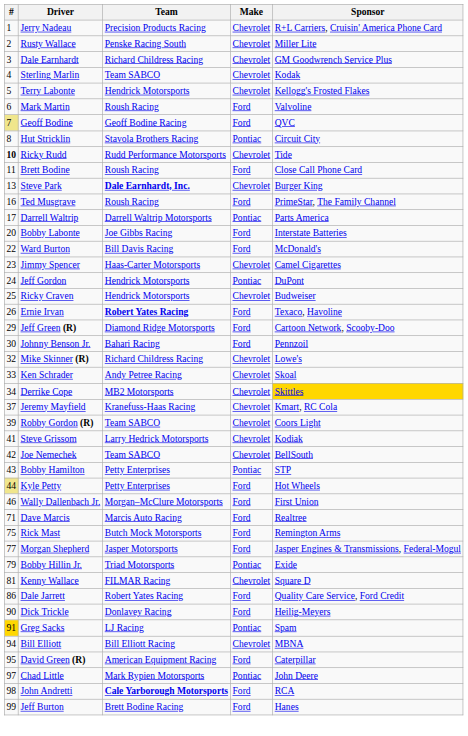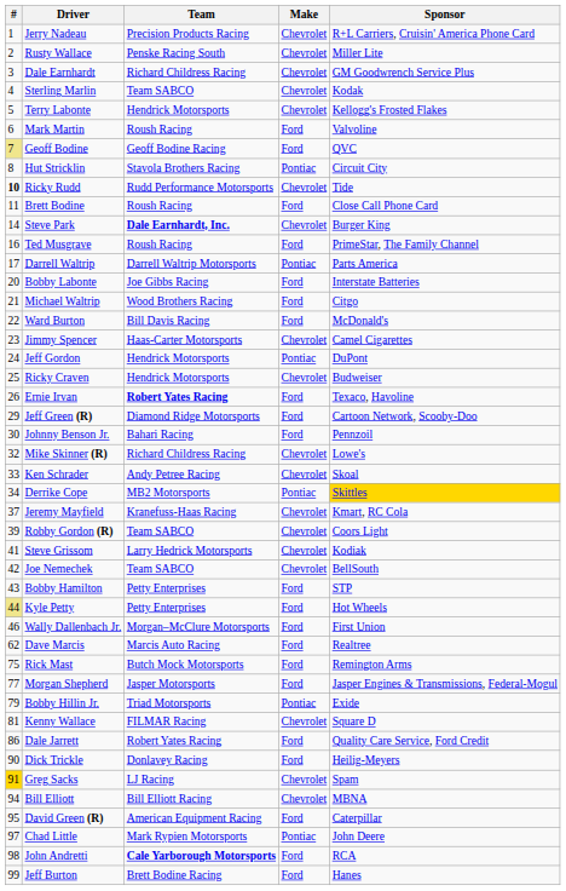 <table class="wikitable" style="font-size:95%">
 <tr>
 <th>#</th>
 <th>Driver</th>
 <th>Team</th>
 <th>Make</th>
 <th>Sponsor</th>
 </tr>
 <tr>
 <td>1</td>
 <td><a href='#'>Jerry Nadeau</a></td>
 <td><a href='#'>Precision Products Racing</a></td>
 <td><a href='#'>Chevrolet</a></td>
 <td><a href='#'>R+L Carriers</a>, <a href='#'>Cruisin' America Phone Card</a></td>
 </tr>
 <tr>
 <td>2</td>
 <td><a href='#'>Rusty Wallace</a></td>
 <td><a href='#'>Penske Racing South</a></td>
 <td><a href='#'>Chevrolet</a></td>
 <td><a href='#'>Miller Lite</a></td>
 </tr>
 <tr>
 <td>3</td>
 <td><a href='#'>Dale Earnhardt</a></td>
 <td><a href='#'>Richard Childress Racing</a></td>
 <td><a href='#'>Chevrolet</a></td>
 <td><a href='#'>GM Goodwrench Service Plus</a></td>
 </tr>
 <tr>
 <td>4</td>
 <td><a href='#'>Sterling Marlin</a></td>
 <td><a href='#'>Team SABCO</a></td>
 <td><a href='#'>Chevrolet</a></td>
 <td><a href='#'>Kodak</a></td>
 </tr>
 <tr>
 <td>5</td>
 <td><a href='#'>Terry Labonte</a></td>
 <td><a href='#'>Hendrick Motorsports</a></td>
 <td><a href='#'>Chevrolet</a></td>
 <td><a href='#'>Kellogg's Frosted Flakes</a></td>
 </tr>
 <tr>
 <td>6</td>
 <td><a href='#'>Mark Martin</a></td>
 <td><a href='#'>Roush Racing</a></td>
 <td><a href='#'>Ford</a></td>
 <td><a href='#'>Valvoline</a></td>
 </tr>
 <tr>
 <td style="background: khaki;">7</td>
 <td><a href='#'>Geoff Bodine</a></td>
 <td><a href='#'>Geoff Bodine Racing</a></td>
 <td><a href='#'>Ford</a></td>
 <td><a href='#'>QVC</a></td>
 </tr>
 <tr>
 <td>8</td>
 <td><a href='#'>Hut Stricklin</a></td>
 <td><a href='#'>Stavola Brothers Racing</a></td>
 <td><a href='#'>Pontiac</a></td>
 <td><a href='#'>Circuit City</a></td>
 </tr>
 <tr>
 <td><strong>10</strong></td>
 <td><a href='#'>Ricky Rudd</a></td>
 <td><a href='#'>Rudd Performance Motorsports</a></td>
 <td><a href='#'>Chevrolet</a></td>
 <td><a href='#'>Tide</a></td>
 </tr>
 <tr>
 <td>11</td>
 <td><a href='#'>Brett Bodine</a></td>
 <td><a href='#'>Roush Racing</a></td>
 <td><a href='#'>Ford</a></td>
 <td><a href='#'>Close Call Phone Card</a></td>
 </tr>
 <tr>
-<td>13</td>
+<td>14</td>
 <td><a href='#'>Steve Park</a></td>
 <td><strong><a href='#'>Dale Earnhardt, Inc.</a></strong></td>
 <td><a href='#'>Chevrolet</a></td>
 <td><a href='#'>Burger King</a></td>
 </tr>
 <tr>
 <td>16</td>
 <td><a href='#'>Ted Musgrave</a></td>
 <td><a href='#'>Roush Racing</a></td>
 <td><a href='#'>Ford</a></td>
 <td><a href='#'>PrimeStar</a>, <a href='#'>The Family Channel</a></td>
 </tr>
 <tr>
 <td>17</td>
 <td><a href='#'>Darrell Waltrip</a></td>
 <td><a href='#'>Darrell Waltrip Motorsports</a></td>
 <td><a href='#'>Pontiac</a></td>
 <td><a href='#'>Parts America</a></td>
 </tr>
 <tr>
 <td>20</td>
 <td><a href='#'>Bobby Labonte</a></td>
 <td><a href='#'>Joe Gibbs Racing</a></td>
 <td><a href='#'>Ford</a></td>
 <td><a href='#'>Interstate Batteries</a></td>
+</tr>
+<tr>
+<td>21</td>
+<td><a href='#'>Michael Waltrip</a></td>
+<td><a href='#'>Wood Brothers Racing</a></td>
+<td><a href='#'>Ford</a></td>
+<td><a href='#'>Citgo</a></td>
 </tr>
 <tr>
 <td>22</td>
 <td><a href='#'>Ward Burton</a></td>
 <td><a href='#'>Bill Davis Racing</a></td>
 <td><a href='#'>Ford</a></td>
 <td><a href='#'>McDonald's</a></td>
 </tr>
 <tr>
 <td>23</td>
 <td><a href='#'>Jimmy Spencer</a></td>
 <td><a href='#'>Haas-Carter Motorsports</a></td>
 <td><a href='#'>Chevrolet</a></td>
 <td><a href='#'>Camel Cigarettes</a></td>
 </tr>
 <tr>
 <td>24</td>
 <td><a href='#'>Jeff Gordon</a></td>
 <td><a href='#'>Hendrick Motorsports</a></td>
 <td><a href='#'>Pontiac</a></td>
 <td><a href='#'>DuPont</a></td>
 </tr>
 <tr>
 <td>25</td>
 <td><a href='#'>Ricky Craven</a></td>
 <td><a href='#'>Hendrick Motorsports</a></td>
 <td><a href='#'>Chevrolet</a></td>
 <td><a href='#'>Budweiser</a></td>
 </tr>
 <tr>
 <td>26</td>
 <td><a href='#'>Ernie Irvan</a></td>
 <td><strong><a href='#'>Robert Yates Racing</a></strong></td>
 <td><a href='#'>Ford</a></td>
 <td><a href='#'>Texaco</a>, <a href='#'>Havoline</a></td>
 </tr>
 <tr>
 <td>29</td>
 <td><a href='#'>Jeff Green</a> <strong>(R)</strong></td>
 <td><a href='#'>Diamond Ridge Motorsports</a></td>
 <td><a href='#'>Ford</a></td>
 <td><a href='#'>Cartoon Network</a>, <a href='#'>Scooby-Doo</a></td>
 </tr>
 <tr>
 <td>30</td>
 <td><a href='#'>Johnny Benson Jr.</a></td>
 <td><a href='#'>Bahari Racing</a></td>
 <td><a href='#'>Ford</a></td>
 <td><a href='#'>Pennzoil</a></td>
 </tr>
 <tr>
 <td>32</td>
 <td><a href='#'>Mike Skinner</a> <strong>(R)</strong></td>
 <td><a href='#'>Richard Childress Racing</a></td>
 <td><a href='#'>Chevrolet</a></td>
 <td><a href='#'>Lowe's</a></td>
 </tr>
 <tr>
 <td>33</td>
 <td><a href='#'>Ken Schrader</a></td>
 <td><a href='#'>Andy Petree Racing</a></td>
 <td><a href='#'>Chevrolet</a></td>
 <td><a href='#'>Skoal</a></td>
 </tr>
 <tr>
 <td>34</td>
 <td><a href='#'>Derrike Cope</a></td>
 <td><a href='#'>MB2 Motorsports</a></td>
-<td><a href='#'>Chevrolet</a></td>
+<td><a href='#'>Pontiac</a></td>
 <td style="background: gold;"><a href='#'>Skittles</a></td>
 </tr>
 <tr>
 <td>37</td>
 <td><a href='#'>Jeremy Mayfield</a></td>
 <td><a href='#'>Kranefuss-Haas Racing</a></td>
 <td><a href='#'>Chevrolet</a></td>
 <td><a href='#'>Kmart</a>, <a href='#'>RC Cola</a></td>
 </tr>
 <tr>
 <td>39</td>
 <td><a href='#'>Robby Gordon</a> <strong>(R)</strong></td>
 <td><a href='#'>Team SABCO</a></td>
 <td><a href='#'>Chevrolet</a></td>
 <td><a href='#'>Coors Light</a></td>
 </tr>
 <tr>
 <td>41</td>
 <td><a href='#'>Steve Grissom</a></td>
 <td><a href='#'>Larry Hedrick Motorsports</a></td>
 <td><a href='#'>Chevrolet</a></td>
 <td><a href='#'>Kodiak</a></td>
 </tr>
 <tr>
 <td>42</td>
 <td><a href='#'>Joe Nemechek</a></td>
 <td><a href='#'>Team SABCO</a></td>
 <td><a href='#'>Chevrolet</a></td>
 <td><a href='#'>BellSouth</a></td>
 </tr>
 <tr>
 <td>43</td>
 <td><a href='#'>Bobby Hamilton</a></td>
 <td><a href='#'>Petty Enterprises</a></td>
-<td><a href='#'>Pontiac</a></td>
+<td><a href='#'>Ford</a></td>
 <td><a href='#'>STP</a></td>
 </tr>
 <tr>
 <td style="background: khaki;">44</td>
 <td><a href='#'>Kyle Petty</a></td>
 <td><a href='#'>Petty Enterprises</a></td>
 <td><a href='#'>Ford</a></td>
 <td><a href='#'>Hot Wheels</a></td>
 </tr>
 <tr>
 <td>46</td>
 <td><a href='#'>Wally Dallenbach Jr.</a></td>
 <td><a href='#'>Morgan–McClure Motorsports</a></td>
 <td><a href='#'>Ford</a></td>
 <td><a href='#'>First Union</a></td>
 </tr>
 <tr>
-<td>71</td>
+<td>62</td>
 <td><a href='#'>Dave Marcis</a></td>
 <td><a href='#'>Marcis Auto Racing</a></td>
 <td><a href='#'>Ford</a></td>
 <td><a href='#'>Realtree</a></td>
 </tr>
 <tr>
 <td>75</td>
 <td><a href='#'>Rick Mast</a></td>
 <td><a href='#'>Butch Mock Motorsports</a></td>
 <td><a href='#'>Ford</a></td>
 <td><a href='#'>Remington Arms</a></td>
 </tr>
 <tr>
 <td>77</td>
 <td><a href='#'>Morgan Shepherd</a></td>
 <td><a href='#'>Jasper Motorsports</a></td>
 <td><a href='#'>Ford</a></td>
 <td><a href='#'>Jasper Engines & Transmissions</a>, <a href='#'>Federal-Mogul</a></td>
 </tr>
 <tr>
 <td>79</td>
 <td><a href='#'>Bobby Hillin Jr.</a></td>
 <td><a href='#'>Triad Motorsports</a></td>
 <td><a href='#'>Pontiac</a></td>
 <td><a href='#'>Exide</a></td>
 </tr>
 <tr>
 <td>81</td>
 <td><a href='#'>Kenny Wallace</a></td>
 <td><a href='#'>FILMAR Racing</a></td>
 <td><a href='#'>Chevrolet</a></td>
 <td><a href='#'>Square D</a></td>
 </tr>
 <tr>
 <td>86</td>
 <td><a href='#'>Dale Jarrett</a></td>
 <td><a href='#'>Robert Yates Racing</a></td>
 <td><a href='#'>Ford</a></td>
 <td><a href='#'>Quality Care Service</a>, <a href='#'>Ford Credit</a></td>
 </tr>
 <tr>
 <td>90</td>
 <td><a href='#'>Dick Trickle</a></td>
 <td><a href='#'>Donlavey Racing</a></td>
 <td><a href='#'>Ford</a></td>
 <td><a href='#'>Heilig-Meyers</a></td>
 </tr>
 <tr>
 <td style="background: gold;">91</td>
 <td><a href='#'>Greg Sacks</a></td>
 <td><a href='#'>LJ Racing</a></td>
-<td><a href='#'>Pontiac</a></td>
+<td><a href='#'>Chevrolet</a></td>
 <td><a href='#'>Spam</a></td>
 </tr>
 <tr>
 <td>94</td>
 <td><a href='#'>Bill Elliott</a></td>
 <td><a href='#'>Bill Elliott Racing</a></td>
 <td><a href='#'>Chevrolet</a></td>
 <td><a href='#'>MBNA</a></td>
 </tr>
 <tr>
 <td>95</td>
 <td><a href='#'>David Green</a> <strong>(R)</strong></td>
 <td><a href='#'>American Equipment Racing</a></td>
 <td><a href='#'>Ford</a></td>
 <td><a href='#'>Caterpillar</a></td>
 </tr>
 <tr>
 <td>97</td>
 <td><a href='#'>Chad Little</a></td>
 <td><a href='#'>Mark Rypien Motorsports</a></td>
 <td><a href='#'>Pontiac</a></td>
 <td><a href='#'>John Deere</a></td>
 </tr>
 <tr>
 <td>98</td>
 <td><a href='#'>John Andretti</a></td>
 <td><strong><a href='#'>Cale Yarborough Motorsports</a></strong></td>
 <td><a href='#'>Ford</a></td>
 <td><a href='#'>RCA</a></td>
 </tr>
 <tr>
 <td>99</td>
 <td><a href='#'>Jeff Burton</a></td>
 <td><a href='#'>Brett Bodine Racing</a></td>
 <td><a href='#'>Ford</a></td>
 <td><a href='#'>Hanes</a></td>
 </tr>
 </table>
